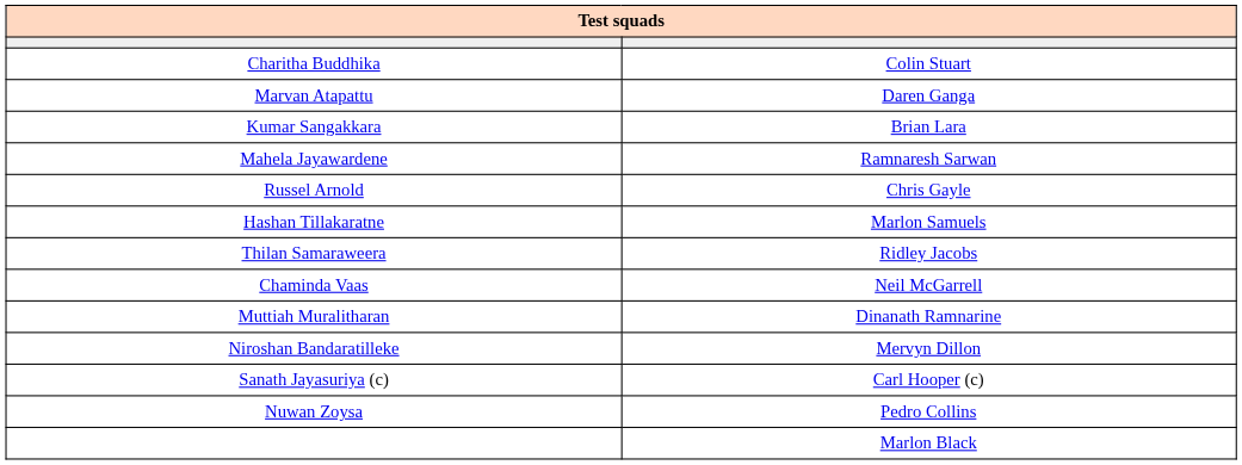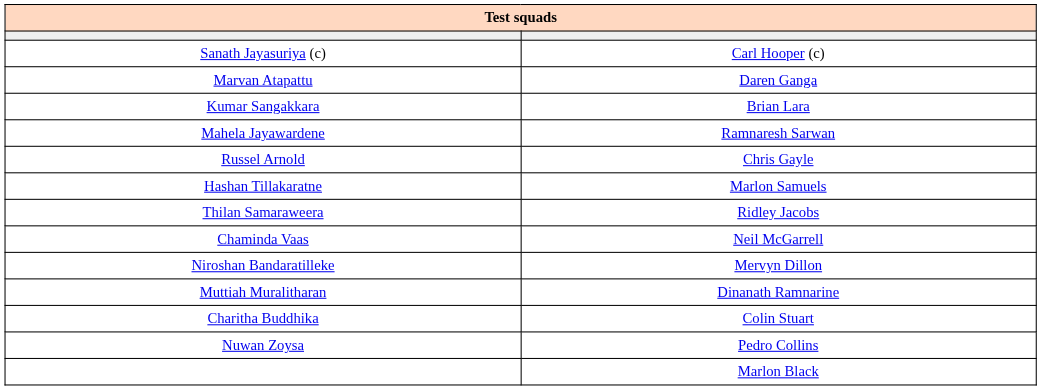 <table name="squads" border="0" cellpadding="4" cellspacing="0" style="text-align:center; font-size:90%; border-collapse:collapse;width:80%;margin:auto;">
 <tr>
 <th style="background:#FFD8C1; border: 1px solid #000000;" colspan=2>Test squads</th>
 </tr>
 <tr bgcolor="#efefef">
 <th style="border: 1px solid #000000;" width=16%><strong></strong></th>
 <th style="border: 1px solid #000000;" width=16%><strong></strong></th>
 </tr>
 <tr>
-<td style="border: 1px solid #000000;"><a href='#'>Charitha Buddhika</a></td>
-<td style="border: 1px solid #000000;"><a href='#'>Colin Stuart</a></td>
+<td style="border: 1px solid #000000;"><a href='#'>Sanath Jayasuriya</a> (c)</td>
+<td style="border: 1px solid #000000;"><a href='#'>Carl Hooper</a> (c)</td>
 </tr>
 <tr>
 <td style="border: 1px solid #000000;"><a href='#'>Marvan Atapattu</a></td>
 <td style="border: 1px solid #000000;"><a href='#'>Daren Ganga</a></td>
 </tr>
 <tr>
 <td style="border: 1px solid #000000;"><a href='#'>Kumar Sangakkara</a></td>
 <td style="border: 1px solid #000000;"><a href='#'>Brian Lara</a></td>
 </tr>
 <tr>
 <td style="border: 1px solid #000000;"><a href='#'>Mahela Jayawardene</a></td>
 <td style="border: 1px solid #000000;"><a href='#'>Ramnaresh Sarwan</a></td>
 </tr>
 <tr>
 <td style="border: 1px solid #000000;"><a href='#'>Russel Arnold</a></td>
 <td style="border: 1px solid #000000;"><a href='#'>Chris Gayle</a></td>
 </tr>
 <tr>
 <td style="border: 1px solid #000000;"><a href='#'>Hashan Tillakaratne</a></td>
 <td style="border: 1px solid #000000;"><a href='#'>Marlon Samuels</a></td>
 </tr>
 <tr>
 <td style="border: 1px solid #000000;"><a href='#'>Thilan Samaraweera</a></td>
 <td style="border: 1px solid #000000;"><a href='#'>Ridley Jacobs</a></td>
 </tr>
 <tr>
 <td style="border: 1px solid #000000;"><a href='#'>Chaminda Vaas</a></td>
 <td style="border: 1px solid #000000;"><a href='#'>Neil McGarrell</a></td>
 </tr>
 <tr>
+<td style="border: 1px solid #000000;"><a href='#'>Niroshan Bandaratilleke</a></td>
+<td style="border: 1px solid #000000;"><a href='#'>Mervyn Dillon</a></td>
+</tr>
+<tr>
 <td style="border: 1px solid #000000;"><a href='#'>Muttiah Muralitharan</a></td>
 <td style="border: 1px solid #000000;"><a href='#'>Dinanath Ramnarine</a></td>
 </tr>
 <tr>
-<td style="border: 1px solid #000000;"><a href='#'>Niroshan Bandaratilleke</a></td>
-<td style="border: 1px solid #000000;"><a href='#'>Mervyn Dillon</a></td>
-</tr>
-<tr>
-<td style="border: 1px solid #000000;"><a href='#'>Sanath Jayasuriya</a> (c)</td>
-<td style="border: 1px solid #000000;"><a href='#'>Carl Hooper</a> (c)</td>
+<td style="border: 1px solid #000000;"><a href='#'>Charitha Buddhika</a></td>
+<td style="border: 1px solid #000000;"><a href='#'>Colin Stuart</a></td>
 </tr>
 <tr>
 <td style="border: 1px solid #000000;"><a href='#'>Nuwan Zoysa</a></td>
 <td style="border: 1px solid #000000;"><a href='#'>Pedro Collins</a></td>
 </tr>
 <tr>
 <td style="border: 1px solid #000000;"></td>
 <td style="border: 1px solid #000000;"><a href='#'>Marlon Black</a></td>
 </tr>
 </table>
